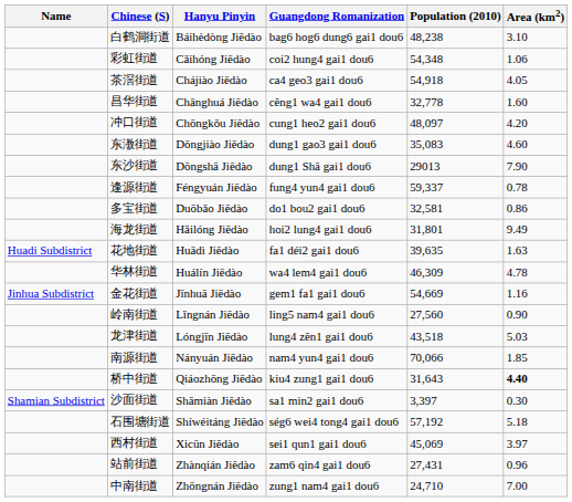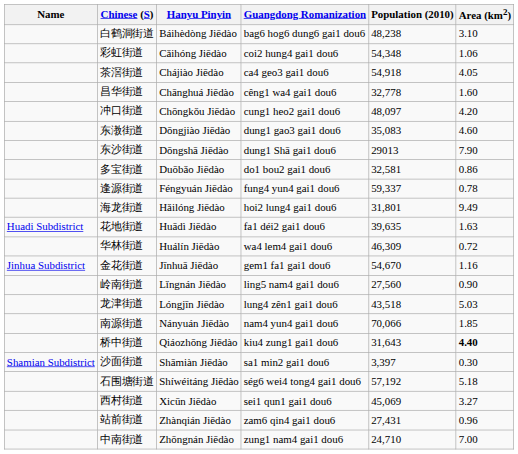 <table class="wikitable">
 <tr>
 <th>Name</th>
 <th><a href='#'>Chinese</a> (<a href='#'>S</a>)</th>
 <th><a href='#'>Hanyu Pinyin</a></th>
 <th><a href='#'>Guangdong Romanization</a></th>
 <th>Population (2010)</th>
 <th>Area (km<sup>2</sup>)</th>
 </tr>
 <tr>
 <td></td>
 <td>白鹤洞街道</td>
 <td>Báihèdòng Jiēdào</td>
 <td>bag6 hog6 dung6 gai1 dou6</td>
 <td>48,238</td>
 <td>3.10</td>
 </tr>
 <tr>
 <td></td>
 <td>彩虹街道</td>
 <td>Cǎihóng Jiēdào</td>
 <td>coi2 hung4 gai1 dou6</td>
 <td>54,348</td>
 <td>1.06</td>
 </tr>
 <tr>
 <td></td>
 <td>茶滘街道</td>
 <td>Chájiào Jiēdào</td>
 <td>ca4 geo3 gai1 dou6</td>
 <td>54,918</td>
 <td>4.05</td>
 </tr>
 <tr>
 <td></td>
 <td>昌华街道</td>
 <td>Chānghuá Jiēdào</td>
 <td>cêng1 wa4 gai1 dou6</td>
 <td>32,778</td>
 <td>1.60</td>
 </tr>
 <tr>
 <td></td>
 <td>冲口街道</td>
 <td>Chōngkǒu Jiēdào</td>
 <td>cung1 heo2 gai1 dou6</td>
 <td>48,097</td>
 <td>4.20</td>
 </tr>
 <tr>
 <td></td>
 <td>东漖街道</td>
 <td>Dōngjiào Jiēdào</td>
 <td>dung1 gao3 gai1 dou6</td>
 <td>35,083</td>
 <td>4.60</td>
 </tr>
 <tr>
 <td></td>
 <td>东沙街道</td>
 <td>Dōngshā Jiēdào</td>
 <td>dung1 Shā gai1 dou6</td>
 <td>29013</td>
 <td>7.90</td>
 </tr>
 <tr>
 <td></td>
+<td>多宝街道</td>
+<td>Duōbǎo Jiēdào</td>
+<td>do1 bou2 gai1 dou6</td>
+<td>32,581</td>
+<td>0.86</td>
+</tr>
+<tr>
+<td></td>
 <td>逢源街道</td>
 <td>Féngyuán Jiēdào</td>
 <td>fung4 yun4 gai1 dou6</td>
 <td>59,337</td>
 <td>0.78</td>
-</tr>
-<tr>
-<td></td>
-<td>多宝街道</td>
-<td>Duōbǎo Jiēdào</td>
-<td>do1 bou2 gai1 dou6</td>
-<td>32,581</td>
-<td>0.86</td>
 </tr>
 <tr>
 <td></td>
 <td>海龙街道</td>
 <td>Hǎilóng Jiēdào</td>
 <td>hoi2 lung4 gai1 dou6</td>
 <td>31,801</td>
 <td>9.49</td>
 </tr>
 <tr>
 <td><a href='#'>Huadi Subdistrict</a></td>
 <td>花地街道</td>
 <td>Huādì Jiēdào</td>
 <td>fa1 déi2 gai1 dou6</td>
 <td>39,635</td>
 <td>1.63</td>
 </tr>
 <tr>
 <td></td>
 <td>华林街道</td>
 <td>Huálín Jiēdào</td>
 <td>wa4 lem4 gai1 dou6</td>
 <td>46,309</td>
-<td>4.78</td>
+<td>0.72</td>
 </tr>
 <tr>
 <td><a href='#'>Jinhua Subdistrict</a></td>
 <td>金花街道</td>
 <td>Jīnhuā Jiēdào</td>
 <td>gem1 fa1 gai1 dou6</td>
-<td>54,669</td>
+<td>54,670</td>
 <td>1.16</td>
 </tr>
 <tr>
 <td></td>
 <td>岭南街道</td>
 <td>Lǐngnán Jiēdào</td>
 <td>ling5 nam4 gai1 dou6</td>
 <td>27,560</td>
 <td>0.90</td>
 </tr>
 <tr>
 <td></td>
 <td>龙津街道</td>
 <td>Lóngjīn Jiēdào</td>
 <td>lung4 zên1 gai1 dou6</td>
 <td>43,518</td>
 <td>5.03</td>
 </tr>
 <tr>
 <td></td>
 <td>南源街道</td>
 <td>Nányuán Jiēdào</td>
 <td>nam4 yun4 gai1 dou6</td>
 <td>70,066</td>
 <td>1.85</td>
 </tr>
 <tr>
 <td></td>
 <td>桥中街道</td>
 <td>Qiáozhōng Jiēdào</td>
 <td>kiu4 zung1 gai1 dou6</td>
 <td>31,643</td>
 <td><strong>4.40</strong></td>
 </tr>
 <tr>
 <td><a href='#'>Shamian Subdistrict</a></td>
 <td>沙面街道</td>
 <td>Shāmiàn Jiēdào</td>
 <td>sa1 min2 gai1 dou6</td>
 <td>3,397</td>
 <td>0.30</td>
 </tr>
 <tr>
 <td></td>
 <td>石围塘街道</td>
 <td>Shíwéitáng Jiēdào</td>
 <td>ség6 wei4 tong4 gai1 dou6</td>
 <td>57,192</td>
 <td>5.18</td>
 </tr>
 <tr>
 <td></td>
 <td>西村街道</td>
 <td>Xicūn Jiēdào</td>
 <td>sei1 qun1 gai1 dou6</td>
 <td>45,069</td>
-<td>3.97</td>
+<td>3.27</td>
 </tr>
 <tr>
 <td></td>
 <td>站前街道</td>
 <td>Zhànqián Jiēdào</td>
 <td>zam6 qin4 gai1 dou6</td>
 <td>27,431</td>
 <td>0.96</td>
 </tr>
 <tr>
 <td></td>
 <td>中南街道</td>
 <td>Zhōngnán Jiēdào</td>
 <td>zung1 nam4 gai1 dou6</td>
 <td>24,710</td>
 <td>7.00</td>
 </tr>
 </table>
